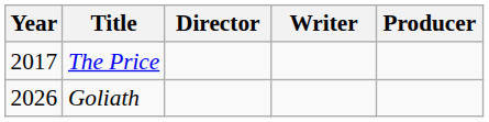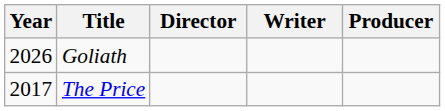 <table class="wikitable">
 <tr>
 <th>Year</th>
 <th>Title</th>
 <th width=65>Director</th>
 <th width=65>Writer</th>
 <th width=65>Producer</th>
 </tr>
 <tr>
+<td>2026</td>
+<td><em>Goliath</em></td>
+<td></td>
+<td></td>
+<td></td>
+</tr>
+<tr>
 <td>2017</td>
 <td><em><a href='#'>The Price</a></em></td>
 <td></td>
 <td></td>
 <td></td>
 </tr>
-<tr>
-<td>2026</td>
-<td><em>Goliath</em></td>
-<td></td>
-<td></td>
-<td></td>
-</tr>
 </table>
